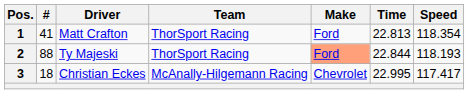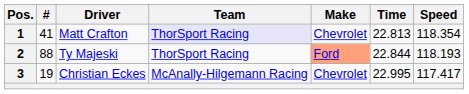 <table class="wikitable" style="font-size:95%">
 <tr>
 <th>Pos.</th>
 <th>#</th>
 <th>Driver</th>
 <th>Team</th>
 <th>Make</th>
 <th>Time</th>
 <th>Speed</th>
 </tr>
 <tr>
 <th>1</th>
 <td>41</td>
 <td><a href='#'>Matt Crafton</a></td>
-<td><a href='#'>ThorSport Racing</a></td>
-<td><a href='#'>Ford</a></td>
+<td style="background: lavender;"><a href='#'>ThorSport Racing</a></td>
+<td><a href='#'>Chevrolet</a></td>
 <td>22.813</td>
 <td>118.354</td>
 </tr>
 <tr>
 <th>2</th>
 <td>88</td>
 <td><a href='#'>Ty Majeski</a></td>
 <td><a href='#'>ThorSport Racing</a></td>
 <td style="background: lightsalmon;"><a href='#'>Ford</a></td>
 <td>22.844</td>
 <td>118.193</td>
 </tr>
 <tr>
 <th>3</th>
-<td>18</td>
+<td>19</td>
 <td><a href='#'>Christian Eckes</a></td>
 <td><a href='#'>McAnally-Hilgemann Racing</a></td>
 <td><a href='#'>Chevrolet</a></td>
 <td>22.995</td>
 <td>117.417</td>
 </tr>
 <tr>
 <th colspan="7"></th>
 </tr>
 </table>
